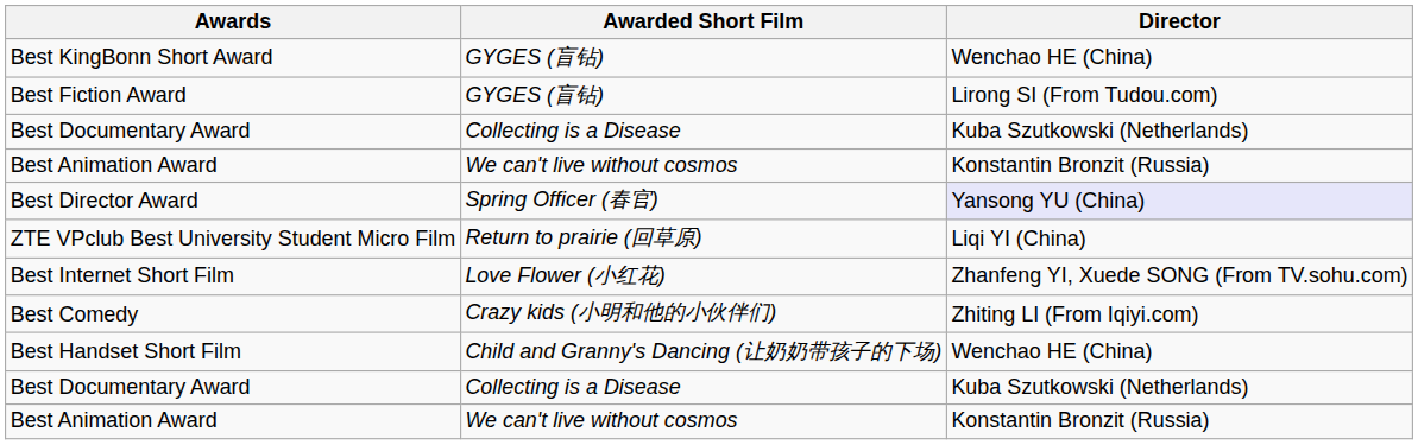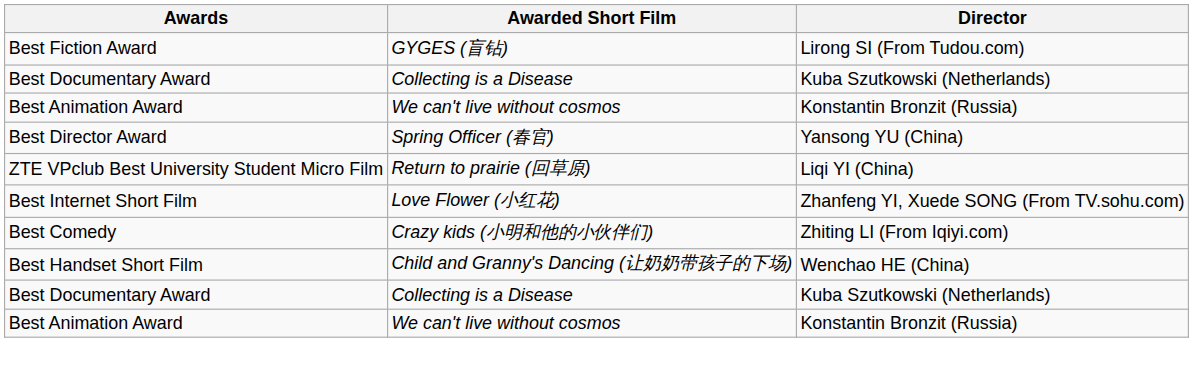 <table class="wikitable">
 <tr>
 <th>Awards</th>
 <th>Awarded Short Film</th>
 <th>Director</th>
-</tr>
-<tr>
-<td>Best KingBonn Short Award</td>
-<td><em>GYGES (盲钻)</em></td>
-<td>Wenchao HE (China)</td>
 </tr>
 <tr>
 <td>Best Fiction Award</td>
 <td><em>GYGES (盲钻)</em></td>
 <td>Lirong SI (From Tudou.com)</td>
 </tr>
 <tr>
 <td>Best Documentary Award</td>
 <td><em>Collecting is a Disease</em></td>
 <td>Kuba Szutkowski (Netherlands)</td>
 </tr>
 <tr>
 <td>Best Animation Award</td>
 <td><em>We can't live without cosmos</em></td>
 <td>Konstantin Bronzit (Russia)</td>
 </tr>
 <tr>
 <td>Best Director Award</td>
 <td><em>Spring Officer (春官)</em></td>
-<td style="background: lavender;">Yansong YU (China)</td>
+<td>Yansong YU (China)</td>
 </tr>
 <tr>
 <td>ZTE VPclub Best University Student Micro Film</td>
 <td><em>Return to prairie (回草原)</em></td>
 <td>Liqi YI (China)</td>
 </tr>
 <tr>
 <td>Best Internet Short Film</td>
 <td><em>Love Flower (小红花)</em></td>
 <td>Zhanfeng YI, Xuede SONG (From TV.sohu.com)</td>
 </tr>
 <tr>
 <td>Best Comedy</td>
 <td><em>Crazy kids (小明和他的小伙伴们)</em></td>
 <td>Zhiting LI (From Iqiyi.com)</td>
 </tr>
 <tr>
 <td>Best Handset Short Film</td>
 <td><em>Child and Granny's Dancing (让奶奶带孩子的下场)</em></td>
 <td>Wenchao HE (China)</td>
 </tr>
 <tr>
 <td>Best Documentary Award</td>
 <td><em>Collecting is a Disease</em></td>
 <td>Kuba Szutkowski (Netherlands)</td>
 </tr>
 <tr>
 <td>Best Animation Award</td>
 <td><em>We can't live without cosmos</em></td>
 <td>Konstantin Bronzit (Russia)</td>
 </tr>
 </table>
